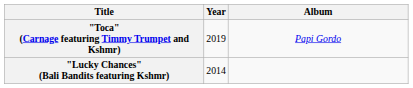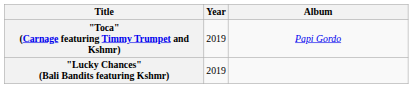 <table class="wikitable plainrowheaders" style="text-align:center;">
 <tr>
 <th scope="col" style="width:20em;">Title</th>
 <th scope="col">Year</th>
 <th scope="col" style="width:18em;">Album</th>
 </tr>
 <tr>
 <th scope="row">"Toca"<br><span>(<a href='#'>Carnage</a> featuring <a href='#'>Timmy Trumpet</a> and Kshmr)</span></th>
 <td>2019</td>
 <td><em><a href='#'>Papi Gordo</a></em></td>
 </tr>
 <tr>
 <th scope="row">"Lucky Chances"<br><span>(Bali Bandits featuring Kshmr)</span></th>
-<td>2014</td>
+<td>2019</td>
 <td></td>
 </tr>
 </table>
